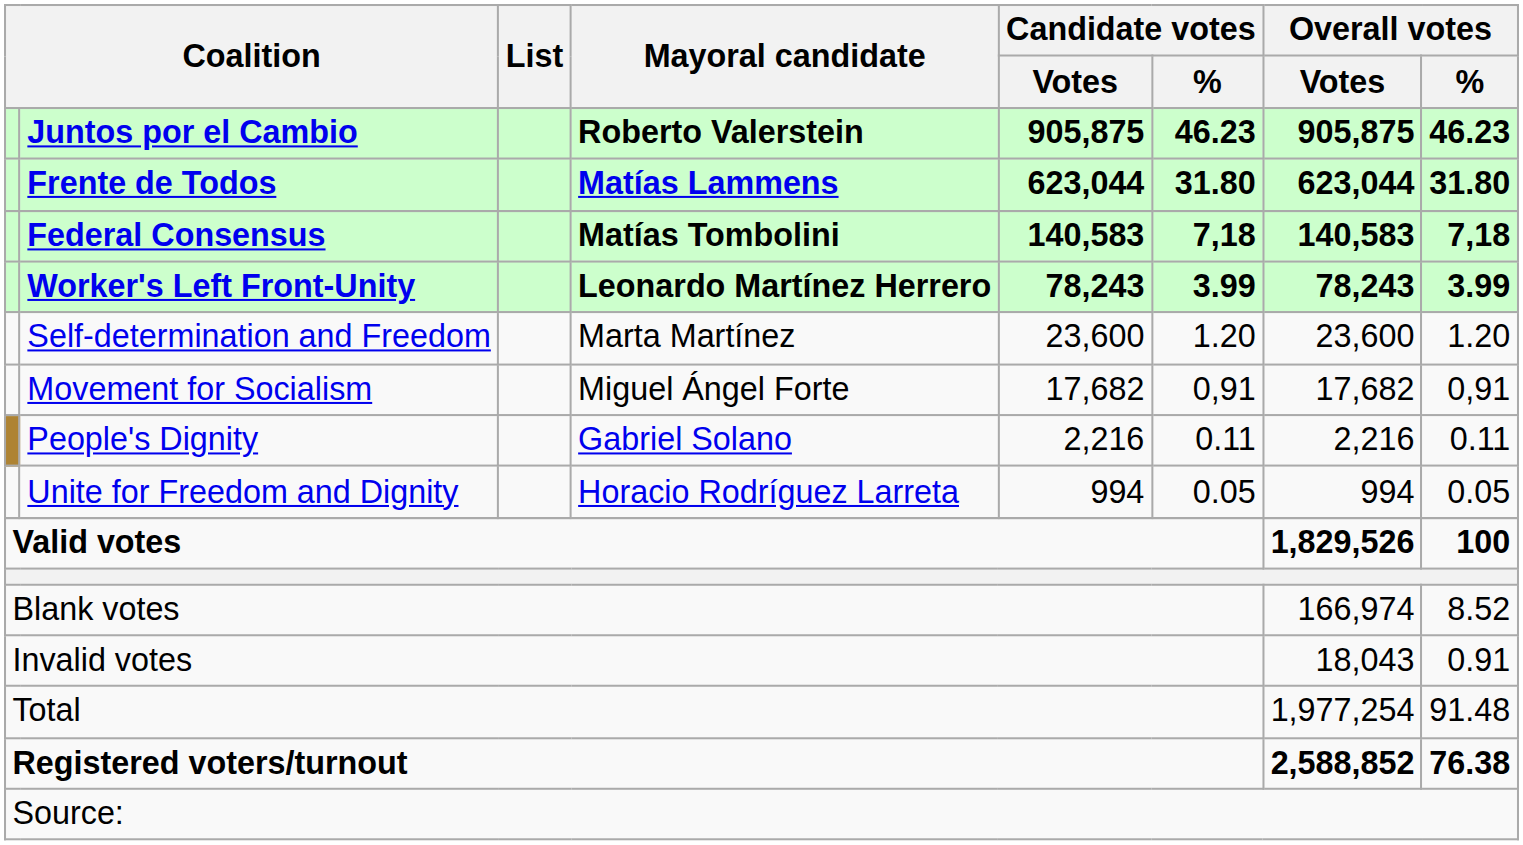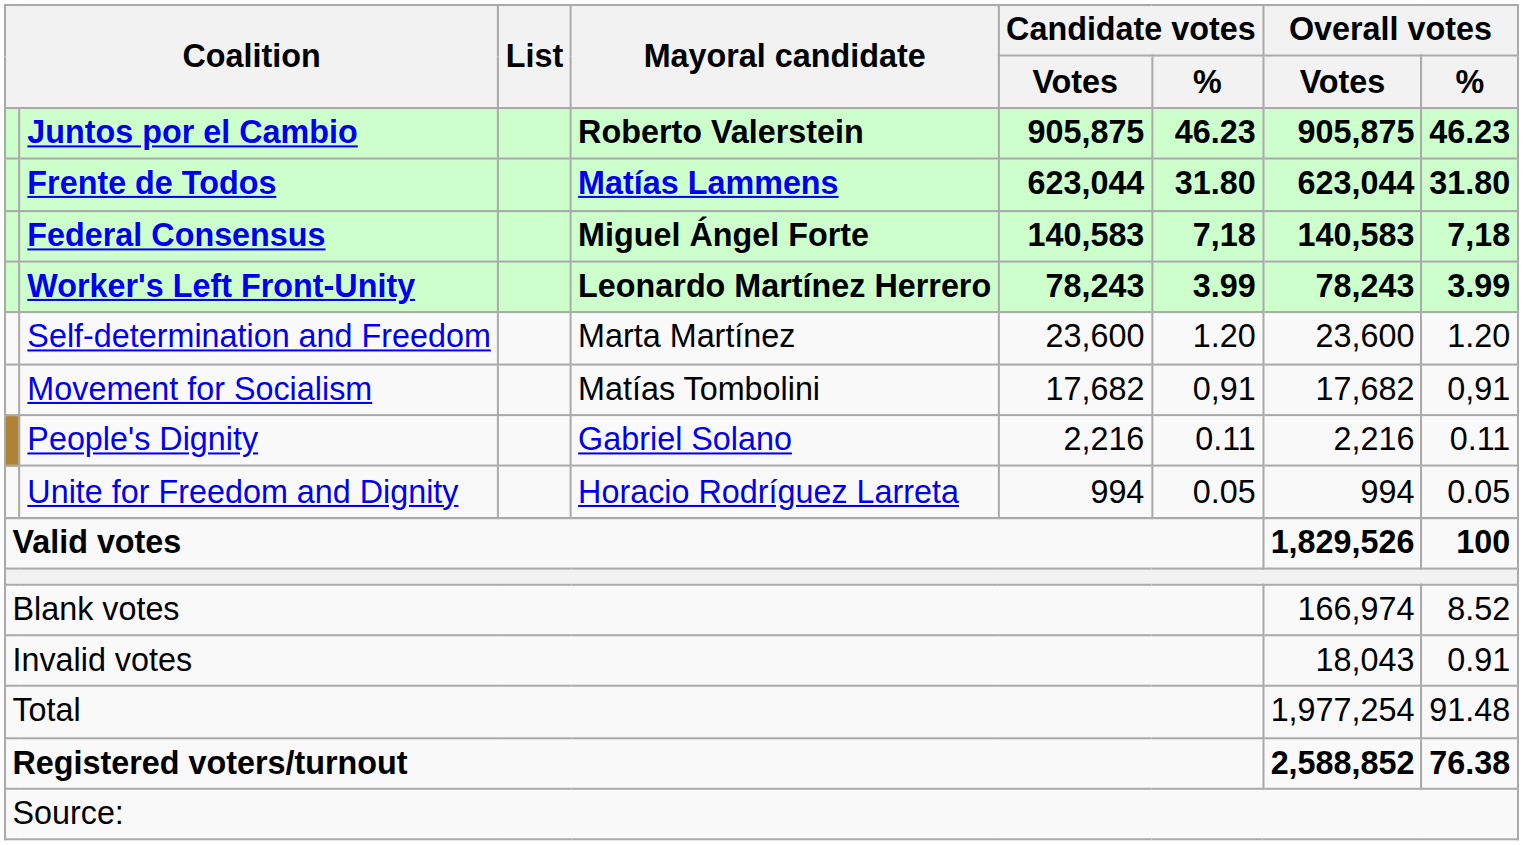 <table class=wikitable style=text-align:right>
 <tr>
 <th colspan=2 rowspan=2>Coalition</th>
 <th rowspan=2>List</th>
 <th rowspan=2>Mayoral candidate</th>
 <th colspan=2>Candidate votes</th>
 <th colspan=2>Overall votes</th>
 </tr>
 <tr>
 <th>Votes</th>
 <th>%</th>
 <th>Votes</th>
 <th>%</th>
 </tr>
 <tr style="font-weight:bold" bgcolor=#cfc>
 <td bgcolor=></td>
 <td align=left><a href='#'>Juntos por el Cambio</a></td>
 <td align=left></td>
 <td align=left>Roberto Valerstein</td>
 <td>905,875</td>
 <td>46.23</td>
 <td>905,875</td>
 <td>46.23</td>
 </tr>
 <tr style="font-weight:bold" bgcolor=#cfc>
 <td bgcolor=></td>
 <td align=left><a href='#'>Frente de Todos</a></td>
 <td align=left></td>
 <td align=left><a href='#'>Matías Lammens</a></td>
 <td>623,044</td>
 <td>31.80</td>
 <td>623,044</td>
 <td>31.80</td>
 </tr>
 <tr>
 </tr>
 <tr style="font-weight:bold" bgcolor=#cfc>
 <td bgcolor=></td>
 <td align=left><a href='#'>Federal Consensus</a></td>
 <td align=left></td>
-<td align=left>Matías Tombolini</td>
+<td align=left>Miguel Ángel Forte</td>
 <td>140,583</td>
 <td>7,18</td>
 <td>140,583</td>
 <td>7,18</td>
 </tr>
 <tr style="font-weight:bold" bgcolor=#cfc>
 <td bgcolor=></td>
 <td align=left><a href='#'>Worker's Left Front-Unity</a></td>
 <td align=left></td>
 <td align=left>Leonardo Martínez Herrero</td>
 <td>78,243</td>
 <td>3.99</td>
 <td>78,243</td>
 <td>3.99</td>
 </tr>
 <tr>
 <td bgcolor=></td>
 <td align=left><a href='#'>Self-determination and Freedom</a></td>
 <td align=left></td>
 <td align=left>Marta Martínez</td>
 <td>23,600</td>
 <td>1.20</td>
 <td>23,600</td>
 <td>1.20</td>
 </tr>
 <tr>
 <td bgcolor=></td>
 <td align=left><a href='#'>Movement for Socialism</a></td>
 <td align=left></td>
-<td align=left>Miguel Ángel Forte</td>
+<td align=left>Matías Tombolini</td>
 <td>17,682</td>
 <td>0,91</td>
 <td>17,682</td>
 <td>0,91</td>
 </tr>
 <tr>
 <td bgcolor=#AE8333></td>
 <td align=left><a href='#'>People's Dignity</a></td>
 <td align=left></td>
 <td align=left><a href='#'>Gabriel Solano</a></td>
 <td>2,216</td>
 <td>0.11</td>
 <td>2,216</td>
 <td>0.11</td>
 </tr>
 <tr>
 <td bgcolor=></td>
 <td align=left><a href='#'>Unite for Freedom and Dignity</a></td>
 <td align=left></td>
 <td align=left><a href='#'>Horacio Rodríguez Larreta</a></td>
 <td>994</td>
 <td>0.05</td>
 <td>994</td>
 <td>0.05</td>
 </tr>
 <tr>
 </tr>
 <tr style="font-weight:bold">
 <td colspan=6 align=left>Valid votes</td>
 <td>1,829,526</td>
 <td>100</td>
 </tr>
 <tr>
 <th colspan=8></th>
 </tr>
 <tr>
 <td colspan=6 align=left>Blank votes</td>
 <td>166,974</td>
 <td>8.52</td>
 </tr>
 <tr>
 <td colspan=6 align=left>Invalid votes</td>
 <td>18,043</td>
 <td>0.91</td>
 </tr>
 <tr>
 <td colspan=6 align=left>Total</td>
 <td>1,977,254</td>
 <td>91.48</td>
 </tr>
 <tr style="font-weight:bold">
 <td colspan=6 align=left>Registered voters/turnout</td>
 <td>2,588,852</td>
 <td>76.38</td>
 </tr>
 <tr>
 <td colspan=8 style="text-align:left;">Source:</td>
 </tr>
 </table>
